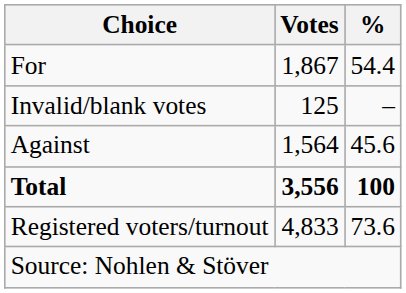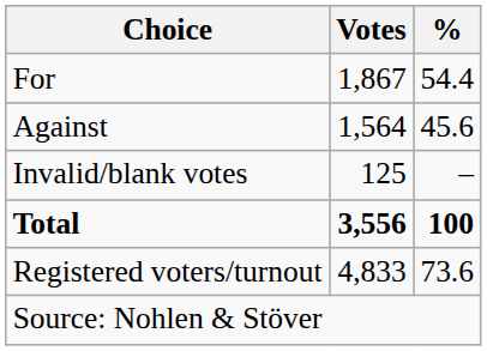 <table class=wikitable style=text-align:right>
 <tr>
 <th>Choice</th>
 <th>Votes</th>
 <th>%</th>
 </tr>
 <tr>
 <td align=left>For</td>
 <td>1,867</td>
 <td>54.4</td>
 </tr>
 <tr>
+<td align=left>Against</td>
+<td>1,564</td>
+<td>45.6</td>
+</tr>
+<tr>
 <td align=left>Invalid/blank votes</td>
 <td>125</td>
 <td>–</td>
-</tr>
-<tr>
-<td align=left>Against</td>
-<td>1,564</td>
-<td>45.6</td>
 </tr>
 <tr>
 <td align=left><strong>Total</strong></td>
 <td><strong>3,556</strong></td>
 <td><strong>100</strong></td>
 </tr>
 <tr>
 <td align=left>Registered voters/turnout</td>
 <td>4,833</td>
 <td>73.6</td>
 </tr>
 <tr>
 <td align=left colspan=3>Source: Nohlen & Stöver</td>
 </tr>
 </table>
